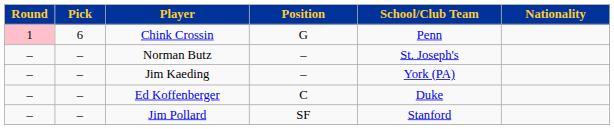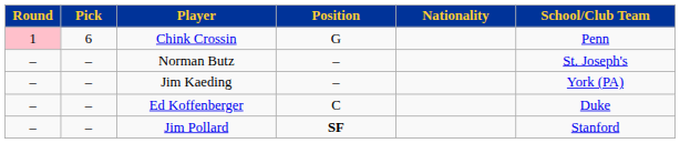 <table class="wikitable sortable sortable">
 <tr>
 <th style="background:#003399;color:#FFCC33;" width="7%">Round</th>
 <th style="background:#003399;color:#FFCC33;" width="7%">Pick</th>
 <th style="background:#003399;color:#FFCC33;" width="20%">Player</th>
 <th style="background:#003399;color:#FFCC33;" width="15%">Position</th>
+<th style="background:#003399;color:#FFCC33;" width="15%">Nationality</th>
 <th style="background:#003399;color:#FFCC33;" width="20%">School/Club Team</th>
-<th style="background:#003399;color:#FFCC33;" width="15%">Nationality</th>
 </tr>
 <tr style="text-align: center">
 <td style="background: pink;">1</td>
 <td>6</td>
 <td><a href='#'>Chink Crossin</a></td>
 <td>G</td>
+<td></td>
 <td><a href='#'>Penn</a></td>
-<td></td>
 </tr>
 <tr style="text-align: center">
 <td>–</td>
 <td>–</td>
 <td>Norman Butz</td>
 <td>–</td>
+<td></td>
 <td><a href='#'>St. Joseph's</a></td>
-<td></td>
 </tr>
 <tr style="text-align: center">
 <td>–</td>
 <td>–</td>
 <td>Jim Kaeding</td>
 <td>–</td>
+<td></td>
 <td><a href='#'>York (PA)</a></td>
-<td></td>
 </tr>
 <tr style="text-align: center">
 <td>–</td>
 <td>–</td>
 <td><a href='#'>Ed Koffenberger</a></td>
 <td>C</td>
+<td></td>
 <td><a href='#'>Duke</a></td>
-<td></td>
 </tr>
 <tr style="text-align: center">
 <td>–</td>
 <td>–</td>
 <td><a href='#'>Jim Pollard</a></td>
-<td>SF</td>
+<td><strong>SF</strong></td>
+<td></td>
 <td><a href='#'>Stanford</a></td>
-<td></td>
 </tr>
 </table>
